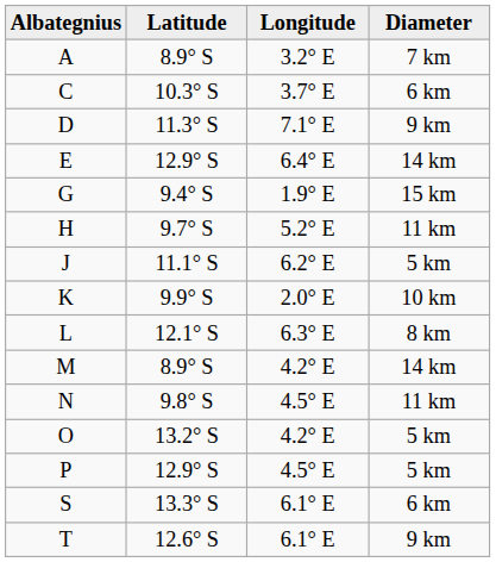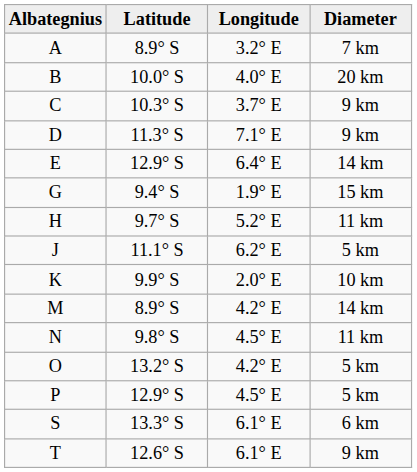 <table class="wikitable">
 <tr>
 <th width="25%" style="background:#eeeeee;">Albategnius</th>
 <th width="25%" style="background:#eeeeee;">Latitude</th>
 <th width="25%" style="background:#eeeeee;">Longitude</th>
 <th width="25%" style="background:#eeeeee;">Diameter</th>
 </tr>
 <tr>
 <td align="center">A</td>
 <td align="center">8.9° S</td>
 <td align="center">3.2° E</td>
 <td align="center">7 km</td>
 </tr>
 <tr>
+<td align="center">B</td>
+<td align="center">10.0° S</td>
+<td align="center">4.0° E</td>
+<td align="center">20 km</td>
+</tr>
+<tr>
 <td align="center">C</td>
 <td align="center">10.3° S</td>
 <td align="center">3.7° E</td>
-<td align="center">6 km</td>
+<td align="center">9 km</td>
 </tr>
 <tr>
 <td align="center">D</td>
 <td align="center">11.3° S</td>
 <td align="center">7.1° E</td>
 <td align="center">9 km</td>
 </tr>
 <tr>
 <td align="center">E</td>
 <td align="center">12.9° S</td>
 <td align="center">6.4° E</td>
 <td align="center">14 km</td>
 </tr>
 <tr>
 <td align="center">G</td>
 <td align="center">9.4° S</td>
 <td align="center">1.9° E</td>
 <td align="center">15 km</td>
 </tr>
 <tr>
 <td align="center">H</td>
 <td align="center">9.7° S</td>
 <td align="center">5.2° E</td>
 <td align="center">11 km</td>
 </tr>
 <tr>
 <td align="center">J</td>
 <td align="center">11.1° S</td>
 <td align="center">6.2° E</td>
 <td align="center">5 km</td>
 </tr>
 <tr>
 <td align="center">K</td>
 <td align="center">9.9° S</td>
 <td align="center">2.0° E</td>
 <td align="center">10 km</td>
 </tr>
 <tr>
-<td align="center">L</td>
-<td align="center">12.1° S</td>
-<td align="center">6.3° E</td>
-<td align="center">8 km</td>
-</tr>
-<tr>
 <td align="center">M</td>
 <td align="center">8.9° S</td>
 <td align="center">4.2° E</td>
 <td align="center">14 km</td>
 </tr>
 <tr>
 <td align="center">N</td>
 <td align="center">9.8° S</td>
 <td align="center">4.5° E</td>
 <td align="center">11 km</td>
 </tr>
 <tr>
 <td align="center">O</td>
 <td align="center">13.2° S</td>
 <td align="center">4.2° E</td>
 <td align="center">5 km</td>
 </tr>
 <tr>
 <td align="center">P</td>
 <td align="center">12.9° S</td>
 <td align="center">4.5° E</td>
 <td align="center">5 km</td>
 </tr>
 <tr>
 <td align="center">S</td>
 <td align="center">13.3° S</td>
 <td align="center">6.1° E</td>
 <td align="center">6 km</td>
 </tr>
 <tr>
 <td align="center">T</td>
 <td align="center">12.6° S</td>
 <td align="center">6.1° E</td>
 <td align="center">9 km</td>
 </tr>
 </table>
